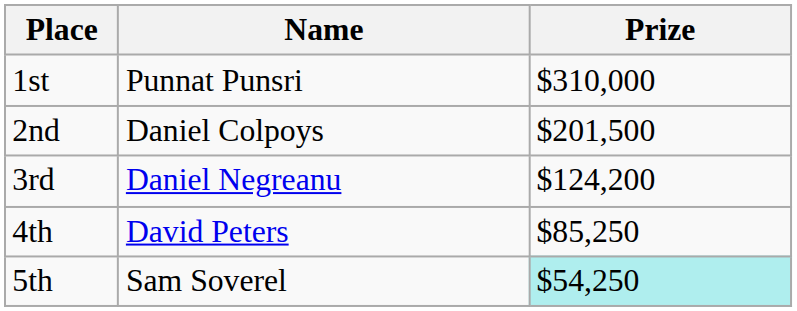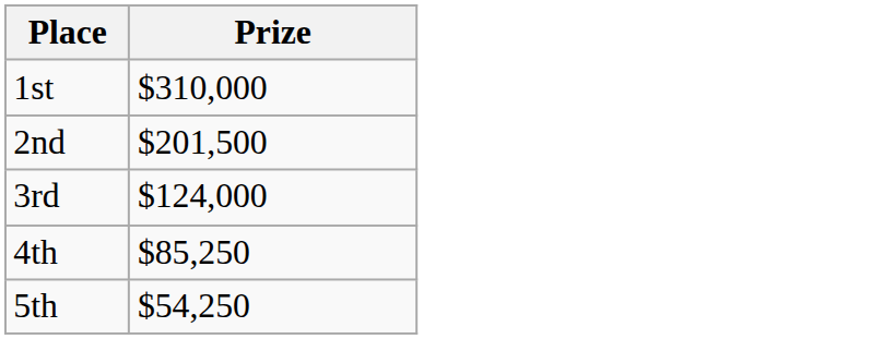 <table class="wikitable">
 <tr>
 <th width="50">Place</th>
-<th width="200">Name</th>
 <th width="125">Prize</th>
 </tr>
 <tr>
 <td>1st</td>
-<td> Punnat Punsri</td>
 <td>$310,000</td>
 </tr>
 <tr>
 <td>2nd</td>
-<td> Daniel Colpoys</td>
 <td>$201,500</td>
 </tr>
 <tr>
 <td>3rd</td>
-<td> <a href='#'>Daniel Negreanu</a></td>
-<td>$124,200</td>
+<td>$124,000</td>
 </tr>
 <tr>
 <td>4th</td>
-<td> <a href='#'>David Peters</a></td>
 <td>$85,250</td>
 </tr>
 <tr>
 <td>5th</td>
-<td> Sam Soverel</td>
-<td style="background: paleturquoise;">$54,250</td>
+<td>$54,250</td>
 </tr>
 </table>
